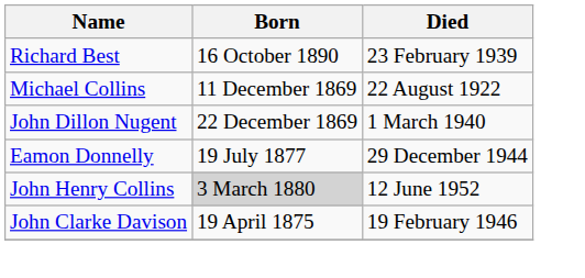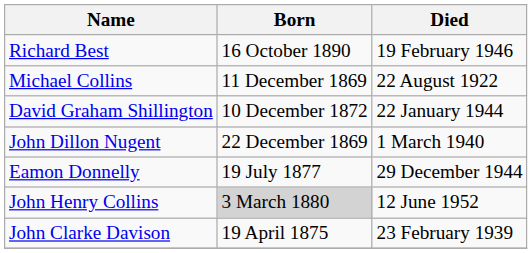 <table class="wikitable">
 <tr>
 <th>Name</th>
 <th>Born</th>
 <th>Died</th>
 </tr>
 <tr>
 <td><a href='#'>Richard Best</a></td>
 <td>16 October 1890</td>
-<td>23 February 1939</td>
+<td>19 February 1946</td>
 </tr>
 <tr>
 <td><a href='#'>Michael Collins</a></td>
 <td>11 December 1869</td>
 <td>22 August 1922</td>
+</tr>
+<tr>
+<td><a href='#'>David Graham Shillington</a></td>
+<td>10 December 1872</td>
+<td>22 January 1944</td>
 </tr>
 <tr>
 <td><a href='#'>John Dillon Nugent</a></td>
 <td>22 December 1869</td>
 <td>1 March 1940</td>
 </tr>
 <tr>
 <td><a href='#'>Eamon Donnelly</a></td>
 <td>19 July 1877</td>
 <td>29 December 1944</td>
 </tr>
 <tr>
 <td><a href='#'>John Henry Collins</a></td>
 <td style="background: lightgrey;">3 March 1880</td>
 <td>12 June 1952</td>
 </tr>
 <tr>
 <td><a href='#'>John Clarke Davison</a></td>
 <td>19 April 1875</td>
-<td>19 February 1946</td>
+<td>23 February 1939</td>
 </tr>
 <tr>
 </tr>
 </table>
